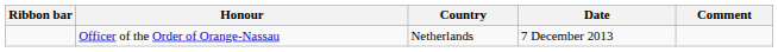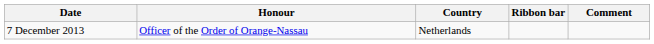 <table class="wikitable" style="width:60%;">
 <tr>
-<th style="width:80px;">Ribbon bar</th>
+<th>Date</th>
 <th>Honour</th>
 <th>Country</th>
-<th>Date</th>
+<th style="width:80px;">Ribbon bar</th>
 <th>Comment</th>
 </tr>
 <tr>
-<td></td>
+<td>7 December 2013</td>
 <td><a href='#'>Officer</a> of the <a href='#'>Order of Orange-Nassau</a></td>
 <td>Netherlands</td>
-<td>7 December 2013</td>
+<td></td>
 <td></td>
 </tr>
 </table>
